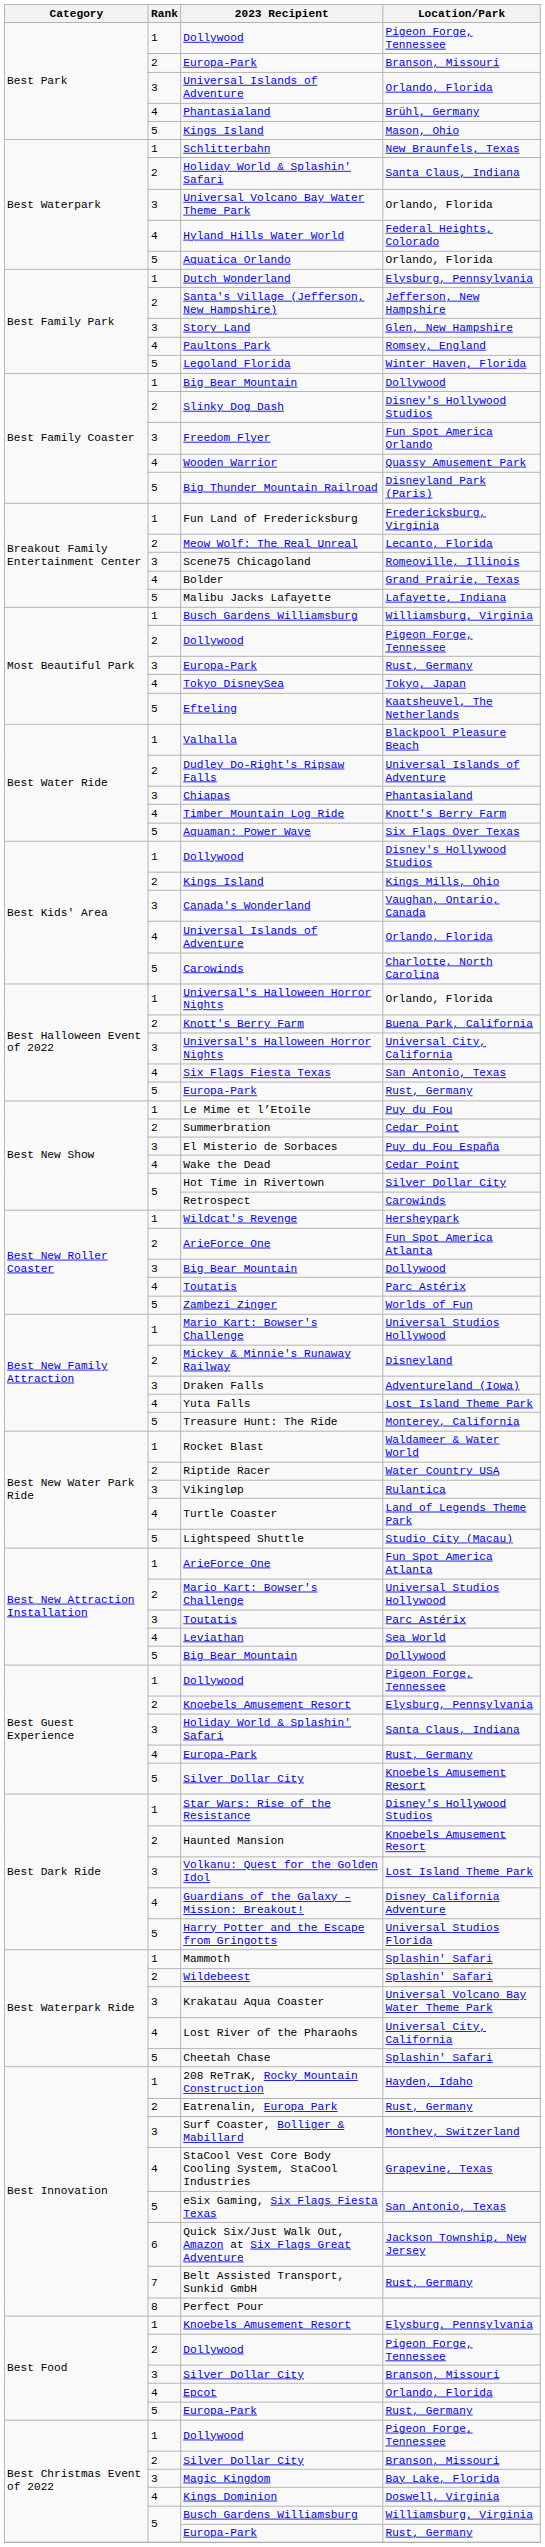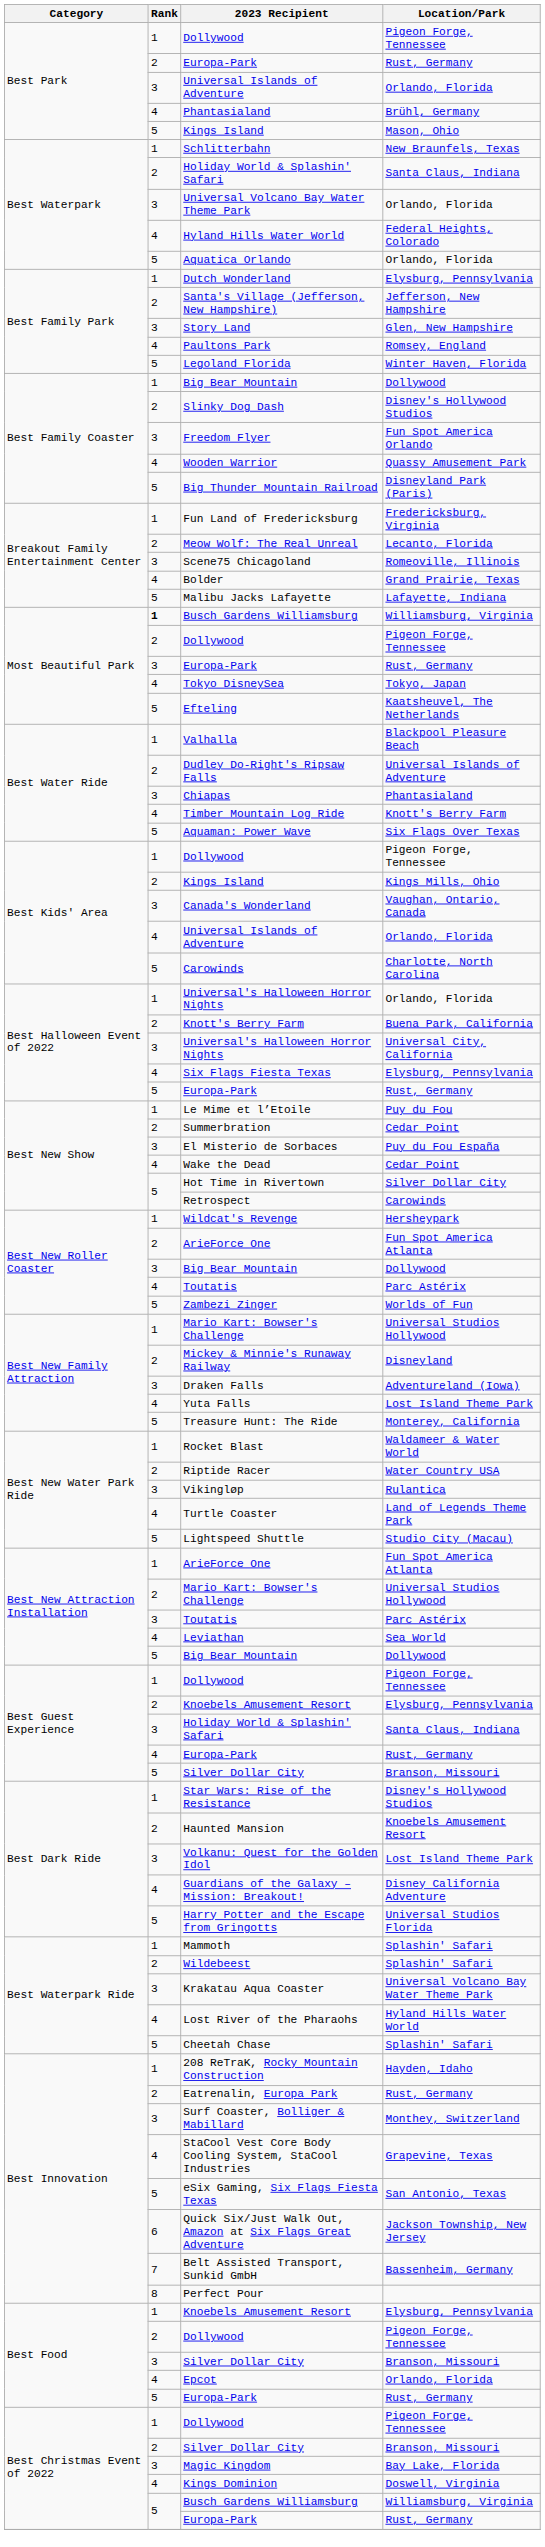 <table class="wikitable sortable" style="margin:1em auto;">
 <tr>
 <th>Category</th>
 <th>Rank</th>
 <th>2023 Recipient</th>
 <th>Location/Park</th>
 </tr>
 <tr>
 <td rowspan="5">Best Park</td>
 <td>1</td>
 <td><a href='#'>Dollywood</a></td>
 <td><a href='#'>Pigeon Forge, Tennessee</a></td>
 </tr>
 <tr>
 <td>2</td>
 <td><a href='#'>Europa-Park</a></td>
-<td><a href='#'>Branson, Missouri</a></td>
+<td><a href='#'>Rust, Germany</a></td>
 </tr>
 <tr>
 <td>3</td>
 <td><a href='#'>Universal Islands of Adventure</a></td>
 <td><a href='#'>Orlando, Florida</a></td>
 </tr>
 <tr>
 <td>4</td>
 <td><a href='#'>Phantasialand</a></td>
 <td><a href='#'>Brühl, Germany</a></td>
 </tr>
 <tr>
 <td>5</td>
 <td><a href='#'>Kings Island</a></td>
 <td><a href='#'>Mason, Ohio</a></td>
 </tr>
 <tr>
 <td rowspan="5">Best Waterpark</td>
 <td>1</td>
 <td><a href='#'>Schlitterbahn</a></td>
 <td><a href='#'>New Braunfels, Texas</a></td>
 </tr>
 <tr>
 <td>2</td>
 <td><a href='#'>Holiday World & Splashin' Safari</a></td>
 <td><a href='#'>Santa Claus, Indiana</a></td>
 </tr>
 <tr>
 <td>3</td>
 <td><a href='#'>Universal Volcano Bay Water Theme Park</a></td>
 <td>Orlando, Florida</td>
 </tr>
 <tr>
 <td>4</td>
 <td><a href='#'>Hyland Hills Water World</a></td>
 <td><a href='#'>Federal Heights, Colorado</a></td>
 </tr>
 <tr>
 <td>5</td>
 <td><a href='#'>Aquatica Orlando</a></td>
 <td>Orlando, Florida</td>
 </tr>
 <tr>
 <td rowspan="5">Best Family Park</td>
 <td>1</td>
 <td><a href='#'>Dutch Wonderland</a></td>
 <td><a href='#'>Elysburg, Pennsylvania</a></td>
 </tr>
 <tr>
 <td>2</td>
 <td><a href='#'>Santa's Village (Jefferson, New Hampshire)</a></td>
 <td><a href='#'>Jefferson, New Hampshire</a></td>
 </tr>
 <tr>
 <td>3</td>
 <td><a href='#'>Story Land</a></td>
 <td><a href='#'>Glen, New Hampshire</a></td>
 </tr>
 <tr>
 <td>4</td>
 <td><a href='#'>Paultons Park</a></td>
 <td><a href='#'>Romsey, England</a></td>
 </tr>
 <tr>
 <td>5</td>
 <td><a href='#'>Legoland Florida</a></td>
 <td><a href='#'>Winter Haven, Florida</a></td>
 </tr>
 <tr>
 <td rowspan="5">Best Family Coaster</td>
 <td>1</td>
 <td><a href='#'>Big Bear Mountain</a></td>
 <td><a href='#'>Dollywood</a></td>
 </tr>
 <tr>
 <td>2</td>
 <td><a href='#'>Slinky Dog Dash</a></td>
 <td><a href='#'>Disney's Hollywood Studios</a></td>
 </tr>
 <tr>
 <td>3</td>
 <td><a href='#'>Freedom Flyer</a></td>
 <td><a href='#'>Fun Spot America Orlando</a></td>
 </tr>
 <tr>
 <td>4</td>
 <td><a href='#'>Wooden Warrior</a></td>
 <td><a href='#'>Quassy Amusement Park</a></td>
 </tr>
 <tr>
 <td>5</td>
 <td><a href='#'>Big Thunder Mountain Railroad</a></td>
 <td><a href='#'>Disneyland Park (Paris)</a></td>
 </tr>
 <tr>
 <td rowspan="5">Breakout Family Entertainment Center</td>
 <td>1</td>
 <td>Fun Land of Fredericksburg</td>
 <td><a href='#'>Fredericksburg, Virginia</a></td>
 </tr>
 <tr>
 <td>2</td>
 <td><a href='#'>Meow Wolf: The Real Unreal</a></td>
 <td><a href='#'>Lecanto, Florida</a></td>
 </tr>
 <tr>
 <td>3</td>
 <td>Scene75 Chicagoland</td>
 <td><a href='#'>Romeoville, Illinois</a></td>
 </tr>
 <tr>
 <td>4</td>
 <td>Bolder</td>
 <td><a href='#'>Grand Prairie, Texas</a></td>
 </tr>
 <tr>
 <td>5</td>
 <td>Malibu Jacks Lafayette</td>
 <td><a href='#'>Lafayette, Indiana</a></td>
 </tr>
 <tr>
 <td rowspan="5">Most Beautiful Park</td>
-<td>1</td>
+<td><strong>1</strong></td>
 <td><a href='#'>Busch Gardens Williamsburg</a></td>
 <td><a href='#'>Williamsburg, Virginia</a></td>
 </tr>
 <tr>
 <td>2</td>
 <td><a href='#'>Dollywood</a></td>
 <td><a href='#'>Pigeon Forge, Tennessee</a></td>
 </tr>
 <tr>
 <td>3</td>
 <td><a href='#'>Europa-Park</a></td>
 <td><a href='#'>Rust, Germany</a></td>
 </tr>
 <tr>
 <td>4</td>
 <td><a href='#'>Tokyo DisneySea</a></td>
 <td><a href='#'>Tokyo, Japan</a></td>
 </tr>
 <tr>
 <td>5</td>
 <td><a href='#'>Efteling</a></td>
 <td><a href='#'>Kaatsheuvel, The Netherlands</a></td>
 </tr>
 <tr>
 <td rowspan="5">Best Water Ride</td>
 <td>1</td>
 <td><a href='#'>Valhalla</a></td>
 <td><a href='#'>Blackpool Pleasure Beach</a></td>
 </tr>
 <tr>
 <td>2</td>
 <td><a href='#'>Dudley Do-Right's Ripsaw Falls</a></td>
 <td><a href='#'>Universal Islands of Adventure</a></td>
 </tr>
 <tr>
 <td>3</td>
 <td><a href='#'>Chiapas</a></td>
 <td><a href='#'>Phantasialand</a></td>
 </tr>
 <tr>
 <td>4</td>
 <td><a href='#'>Timber Mountain Log Ride</a></td>
 <td><a href='#'>Knott's Berry Farm</a></td>
 </tr>
 <tr>
 <td>5</td>
 <td><a href='#'>Aquaman: Power Wave</a></td>
 <td><a href='#'>Six Flags Over Texas</a></td>
 </tr>
 <tr>
 <td rowspan="5">Best Kids' Area</td>
 <td>1</td>
 <td><a href='#'>Dollywood</a></td>
-<td><a href='#'>Disney's Hollywood Studios</a></td>
+<td>Pigeon Forge, Tennessee</td>
 </tr>
 <tr>
 <td>2</td>
 <td><a href='#'>Kings Island</a></td>
 <td><a href='#'>Kings Mills, Ohio</a></td>
 </tr>
 <tr>
 <td>3</td>
 <td><a href='#'>Canada's Wonderland</a></td>
 <td><a href='#'>Vaughan, Ontario, Canada</a></td>
 </tr>
 <tr>
 <td>4</td>
 <td><a href='#'>Universal Islands of Adventure</a></td>
 <td><a href='#'>Orlando, Florida</a></td>
 </tr>
 <tr>
 <td>5</td>
 <td><a href='#'>Carowinds</a></td>
 <td><a href='#'>Charlotte, North Carolina</a></td>
 </tr>
 <tr>
 <td rowspan="5">Best Halloween Event of 2022</td>
 <td>1</td>
 <td><a href='#'>Universal's Halloween Horror Nights</a></td>
 <td>Orlando, Florida</td>
 </tr>
 <tr>
 <td>2</td>
 <td><a href='#'>Knott's Berry Farm</a></td>
 <td><a href='#'>Buena Park, California</a></td>
 </tr>
 <tr>
 <td>3</td>
 <td><a href='#'>Universal's Halloween Horror Nights</a></td>
 <td><a href='#'>Universal City, California</a></td>
 </tr>
 <tr>
 <td>4</td>
 <td><a href='#'>Six Flags Fiesta Texas</a></td>
-<td><a href='#'>San Antonio, Texas</a></td>
+<td><a href='#'>Elysburg, Pennsylvania</a></td>
 </tr>
 <tr>
 <td>5</td>
 <td><a href='#'>Europa-Park</a></td>
 <td><a href='#'>Rust, Germany</a></td>
 </tr>
 <tr>
 <td rowspan="6">Best New Show</td>
 <td>1</td>
 <td>Le Mime et l’Etoile</td>
 <td><a href='#'>Puy du Fou</a></td>
 </tr>
 <tr>
 <td>2</td>
 <td>Summerbration</td>
 <td><a href='#'>Cedar Point</a></td>
 </tr>
 <tr>
 <td>3</td>
 <td>El Misterio de Sorbaces</td>
 <td><a href='#'>Puy du Fou España</a></td>
 </tr>
 <tr>
 <td>4</td>
 <td>Wake the Dead</td>
 <td><a href='#'>Cedar Point</a></td>
 </tr>
 <tr>
 <td rowspan="2">5</td>
 <td>Hot Time in Rivertown</td>
 <td><a href='#'>Silver Dollar City</a></td>
 </tr>
 <tr>
 <td>Retrospect</td>
 <td><a href='#'>Carowinds</a></td>
 </tr>
 <tr>
 <td rowspan="5"><a href='#'>Best New Roller Coaster</a></td>
 <td>1</td>
 <td><a href='#'>Wildcat's Revenge</a></td>
 <td><a href='#'>Hersheypark</a></td>
 </tr>
 <tr>
 <td>2</td>
 <td><a href='#'>ArieForce One</a></td>
 <td><a href='#'>Fun Spot America Atlanta</a></td>
 </tr>
 <tr>
 <td>3</td>
 <td><a href='#'>Big Bear Mountain</a></td>
 <td><a href='#'>Dollywood</a></td>
 </tr>
 <tr>
 <td>4</td>
 <td><a href='#'>Toutatis</a></td>
 <td><a href='#'>Parc Astérix</a></td>
 </tr>
 <tr>
 <td>5</td>
 <td><a href='#'>Zambezi Zinger</a></td>
 <td><a href='#'>Worlds of Fun</a></td>
 </tr>
 <tr>
 <td rowspan="5"><a href='#'>Best New Family Attraction</a></td>
 <td>1</td>
 <td><a href='#'>Mario Kart: Bowser's Challenge</a></td>
 <td><a href='#'>Universal Studios Hollywood</a></td>
 </tr>
 <tr>
 <td>2</td>
 <td><a href='#'>Mickey & Minnie's Runaway Railway</a></td>
 <td><a href='#'>Disneyland</a></td>
 </tr>
 <tr>
 <td>3</td>
 <td>Draken Falls</td>
 <td><a href='#'>Adventureland (Iowa)</a></td>
 </tr>
 <tr>
 <td>4</td>
 <td>Yuta Falls</td>
 <td><a href='#'>Lost Island Theme Park</a></td>
 </tr>
 <tr>
 <td>5</td>
 <td>Treasure Hunt: The Ride</td>
 <td><a href='#'>Monterey, California</a></td>
 </tr>
 <tr>
 <td rowspan="5">Best New Water Park Ride</td>
 <td>1</td>
 <td>Rocket Blast</td>
 <td><a href='#'>Waldameer & Water World</a></td>
 </tr>
 <tr>
 <td>2</td>
 <td>Riptide Racer</td>
 <td><a href='#'>Water Country USA</a></td>
 </tr>
 <tr>
 <td>3</td>
 <td>Vikingløp</td>
 <td><a href='#'>Rulantica</a></td>
 </tr>
 <tr>
 <td>4</td>
 <td>Turtle Coaster</td>
 <td><a href='#'>Land of Legends Theme Park</a></td>
 </tr>
 <tr>
 <td>5</td>
 <td>Lightspeed Shuttle</td>
 <td><a href='#'>Studio City (Macau)</a></td>
 </tr>
 <tr>
 <td rowspan="5"><a href='#'>Best New Attraction Installation</a></td>
 <td>1</td>
 <td><a href='#'>ArieForce One</a></td>
 <td><a href='#'>Fun Spot America Atlanta</a></td>
 </tr>
 <tr>
 <td>2</td>
 <td><a href='#'>Mario Kart: Bowser's Challenge</a></td>
 <td><a href='#'>Universal Studios Hollywood</a></td>
 </tr>
 <tr>
 <td>3</td>
 <td><a href='#'>Toutatis</a></td>
 <td><a href='#'>Parc Astérix</a></td>
 </tr>
 <tr>
 <td>4</td>
 <td><a href='#'>Leviathan</a></td>
 <td><a href='#'>Sea World</a></td>
 </tr>
 <tr>
 <td>5</td>
 <td><a href='#'>Big Bear Mountain</a></td>
 <td><a href='#'>Dollywood</a></td>
 </tr>
 <tr>
 <td rowspan="5">Best Guest Experience</td>
 <td>1</td>
 <td><a href='#'>Dollywood</a></td>
 <td><a href='#'>Pigeon Forge, Tennessee</a></td>
 </tr>
 <tr>
 <td>2</td>
 <td><a href='#'>Knoebels Amusement Resort</a></td>
 <td><a href='#'>Elysburg, Pennsylvania</a></td>
 </tr>
 <tr>
 <td>3</td>
 <td><a href='#'>Holiday World & Splashin' Safari</a></td>
 <td><a href='#'>Santa Claus, Indiana</a></td>
 </tr>
 <tr>
 <td>4</td>
 <td><a href='#'>Europa-Park</a></td>
 <td><a href='#'>Rust, Germany</a></td>
 </tr>
 <tr>
 <td>5</td>
 <td><a href='#'>Silver Dollar City</a></td>
-<td><a href='#'>Knoebels Amusement Resort</a></td>
+<td><a href='#'>Branson, Missouri</a></td>
 </tr>
 <tr>
 <td rowspan="5">Best Dark Ride</td>
 <td>1</td>
 <td><a href='#'>Star Wars: Rise of the Resistance</a></td>
 <td><a href='#'>Disney's Hollywood Studios</a></td>
 </tr>
 <tr>
 <td>2</td>
 <td>Haunted Mansion</td>
 <td><a href='#'>Knoebels Amusement Resort</a></td>
 </tr>
 <tr>
 <td>3</td>
 <td><a href='#'>Volkanu: Quest for the Golden Idol</a></td>
 <td><a href='#'>Lost Island Theme Park</a></td>
 </tr>
 <tr>
 <td>4</td>
 <td><a href='#'>Guardians of the Galaxy – Mission: Breakout!</a></td>
 <td><a href='#'>Disney California Adventure</a></td>
 </tr>
 <tr>
 <td>5</td>
 <td><a href='#'>Harry Potter and the Escape from Gringotts</a></td>
 <td><a href='#'>Universal Studios Florida</a></td>
 </tr>
 <tr>
 <td rowspan="5">Best Waterpark Ride</td>
 <td>1</td>
 <td>Mammoth</td>
 <td><a href='#'>Splashin' Safari</a></td>
 </tr>
 <tr>
 <td>2</td>
 <td><a href='#'>Wildebeest</a></td>
 <td><a href='#'>Splashin' Safari</a></td>
 </tr>
 <tr>
 <td>3</td>
 <td>Krakatau Aqua Coaster</td>
 <td><a href='#'>Universal Volcano Bay Water Theme Park</a></td>
 </tr>
 <tr>
 <td>4</td>
 <td>Lost River of the Pharaohs</td>
-<td><a href='#'>Universal City, California</a></td>
+<td><a href='#'>Hyland Hills Water World</a></td>
 </tr>
 <tr>
 <td>5</td>
 <td>Cheetah Chase</td>
 <td><a href='#'>Splashin' Safari</a></td>
 </tr>
 <tr>
 <td rowspan="8">Best Innovation</td>
 <td>1</td>
 <td>208 ReTraK, <a href='#'>Rocky Mountain Construction</a></td>
 <td><a href='#'>Hayden, Idaho</a></td>
 </tr>
 <tr>
 <td>2</td>
 <td>Eatrenalin, <a href='#'>Europa Park</a></td>
 <td><a href='#'>Rust, Germany</a></td>
 </tr>
 <tr>
 <td>3</td>
 <td>Surf Coaster, <a href='#'>Bolliger & Mabillard</a></td>
 <td><a href='#'>Monthey, Switzerland</a></td>
 </tr>
 <tr>
 <td>4</td>
 <td>StaCool Vest Core Body Cooling System, StaCool Industries</td>
 <td><a href='#'>Grapevine, Texas</a></td>
 </tr>
 <tr>
 <td>5</td>
 <td>eSix Gaming, <a href='#'>Six Flags Fiesta Texas</a></td>
 <td><a href='#'>San Antonio, Texas</a></td>
 </tr>
 <tr>
 <td>6</td>
 <td>Quick Six/Just Walk Out, <a href='#'>Amazon</a> at <a href='#'>Six Flags Great Adventure</a></td>
 <td><a href='#'>Jackson Township, New Jersey</a></td>
 </tr>
 <tr>
 <td>7</td>
 <td>Belt Assisted Transport, Sunkid GmbH</td>
-<td><a href='#'>Rust, Germany</a></td>
+<td><a href='#'> Bassenheim, Germany</a></td>
 </tr>
 <tr>
 <td>8</td>
 <td>Perfect Pour</td>
 <td></td>
 </tr>
 <tr>
 <td rowspan="5">Best Food</td>
 <td>1</td>
 <td><a href='#'>Knoebels Amusement Resort</a></td>
 <td><a href='#'>Elysburg, Pennsylvania</a></td>
 </tr>
 <tr>
 <td>2</td>
 <td><a href='#'>Dollywood</a></td>
 <td><a href='#'>Pigeon Forge, Tennessee</a></td>
 </tr>
 <tr>
 <td>3</td>
 <td><a href='#'>Silver Dollar City</a></td>
 <td><a href='#'>Branson, Missouri</a></td>
 </tr>
 <tr>
 <td>4</td>
 <td><a href='#'>Epcot</a></td>
 <td><a href='#'>Orlando, Florida</a></td>
 </tr>
 <tr>
 <td>5</td>
 <td><a href='#'>Europa-Park</a></td>
 <td><a href='#'>Rust, Germany</a></td>
 </tr>
 <tr>
 <td rowspan="6">Best Christmas Event of 2022</td>
 <td>1</td>
 <td><a href='#'>Dollywood</a></td>
 <td><a href='#'>Pigeon Forge, Tennessee</a></td>
 </tr>
 <tr>
 <td>2</td>
 <td><a href='#'>Silver Dollar City</a></td>
 <td><a href='#'>Branson, Missouri</a></td>
 </tr>
 <tr>
 <td>3</td>
 <td><a href='#'>Magic Kingdom</a></td>
 <td><a href='#'>Bay Lake, Florida</a></td>
 </tr>
 <tr>
 <td>4</td>
 <td><a href='#'>Kings Dominion</a></td>
 <td><a href='#'>Doswell, Virginia</a></td>
 </tr>
 <tr>
 <td rowspan="2">5</td>
 <td><a href='#'>Busch Gardens Williamsburg</a></td>
 <td><a href='#'>Williamsburg, Virginia</a></td>
 </tr>
 <tr>
 <td><a href='#'>Europa-Park</a></td>
 <td><a href='#'>Rust, Germany</a></td>
 </tr>
 <tr>
 </tr>
 </table>
